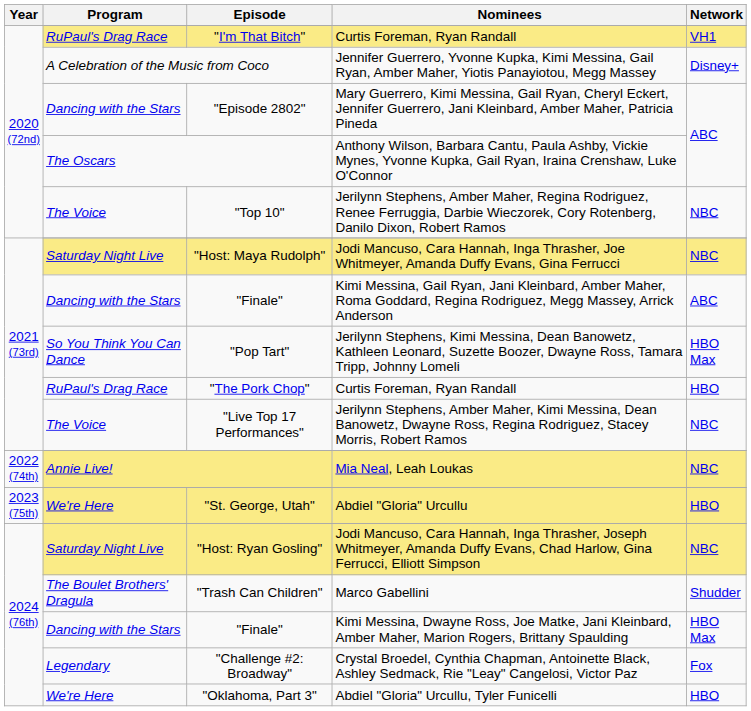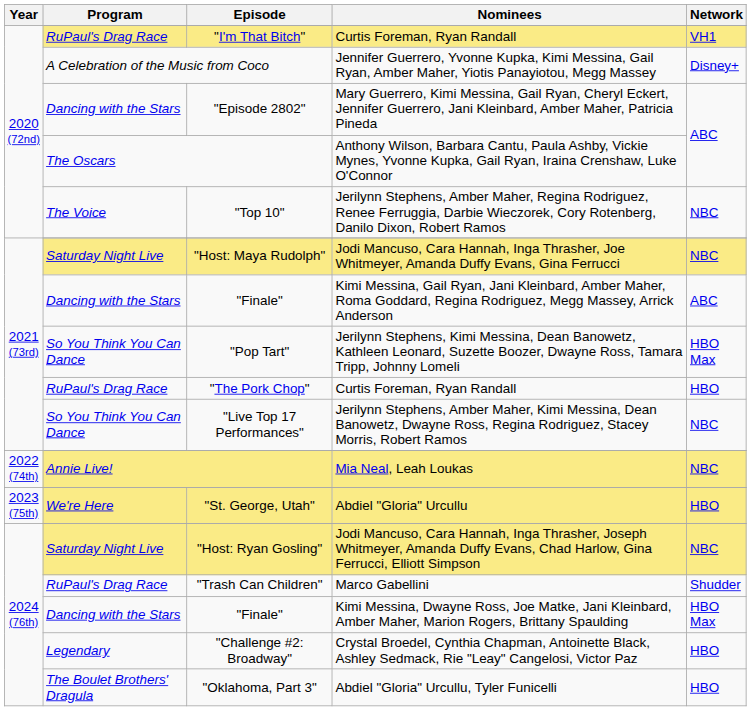 <table class="wikitable" style="width:100%">
 <tr bgcolor="#bebebe">
 <th width="5%">Year</th>
 <th width="20%">Program</th>
 <th width="20%">Episode</th>
 <th width="50%">Nominees</th>
 <th width="5%">Network</th>
 </tr>
 <tr>
 <td rowspan=6 style="text-align:center"><a href='#'>2020</a><br><small><a href='#'>(72nd)</a></small><br></td>
 </tr>
 <tr style="background:#FAEB86">
 <td><em><a href='#'>RuPaul's Drag Race</a></em></td>
 <td align=center>"<a href='#'>I'm That Bitch</a>"</td>
 <td>Curtis Foreman, Ryan Randall</td>
 <td><a href='#'>VH1</a></td>
 </tr>
 <tr>
 <td colspan=2><em>A Celebration of the Music from Coco</em></td>
 <td>Jennifer Guerrero, Yvonne Kupka, Kimi Messina, Gail Ryan, Amber Maher, Yiotis Panayiotou, Megg Massey</td>
 <td><a href='#'>Disney+</a></td>
 </tr>
 <tr>
 <td><em><a href='#'>Dancing with the Stars</a></em></td>
 <td align=center>"Episode 2802"</td>
 <td>Mary Guerrero, Kimi Messina, Gail Ryan, Cheryl Eckert, Jennifer Guerrero, Jani Kleinbard, Amber Maher, Patricia Pineda</td>
 <td rowspan=2><a href='#'>ABC</a></td>
 </tr>
 <tr>
 <td colspan=2><em><a href='#'>The Oscars</a></em></td>
 <td>Anthony Wilson, Barbara Cantu, Paula Ashby, Vickie Mynes, Yvonne Kupka, Gail Ryan, Iraina Crenshaw, Luke O'Connor</td>
 </tr>
 <tr>
 <td><em><a href='#'>The Voice</a></em></td>
 <td align=center>"Top 10"</td>
 <td>Jerilynn Stephens, Amber Maher, Regina Rodriguez, Renee Ferruggia, Darbie Wieczorek, Cory Rotenberg, Danilo Dixon, Robert Ramos</td>
 <td><a href='#'>NBC</a></td>
 </tr>
 <tr>
 <td rowspan=6 style="text-align:center"><a href='#'>2021</a><br><small><a href='#'>(73rd)</a></small><br></td>
 </tr>
 <tr style="background:#FAEB86">
 <td><em><a href='#'>Saturday Night Live</a></em></td>
 <td align=center>"Host: Maya Rudolph"</td>
 <td>Jodi Mancuso, Cara Hannah, Inga Thrasher, Joe Whitmeyer, Amanda Duffy Evans, Gina Ferrucci</td>
 <td><a href='#'>NBC</a></td>
 </tr>
 <tr>
 <td><em><a href='#'>Dancing with the Stars</a></em></td>
 <td align=center>"Finale"</td>
 <td>Kimi Messina, Gail Ryan, Jani Kleinbard, Amber Maher, Roma Goddard, Regina Rodriguez, Megg Massey, Arrick Anderson</td>
 <td><a href='#'>ABC</a></td>
 </tr>
 <tr>
 <td><em><a href='#'>So You Think You Can Dance</a></em></td>
 <td align=center>"Pop Tart"</td>
 <td>Jerilynn Stephens, Kimi Messina, Dean Banowetz, Kathleen Leonard, Suzette Boozer, Dwayne Ross, Tamara Tripp, Johnny Lomeli</td>
 <td><a href='#'>HBO Max</a></td>
 </tr>
 <tr>
 <td><em><a href='#'>RuPaul's Drag Race</a></em></td>
 <td align=center>"<a href='#'>The Pork Chop</a>"</td>
 <td>Curtis Foreman, Ryan Randall</td>
 <td><a href='#'>HBO</a></td>
 </tr>
 <tr>
-<td><em><a href='#'>The Voice</a></em></td>
+<td><em><a href='#'>So You Think You Can Dance</a></em></td>
 <td align=center>"Live Top 17 Performances"</td>
 <td>Jerilynn Stephens, Amber Maher, Kimi Messina, Dean Banowetz, Dwayne Ross, Regina Rodriguez, Stacey Morris, Robert Ramos</td>
 <td><a href='#'>NBC</a></td>
 </tr>
 <tr>
 <td rowspan=2 style="text-align:center"><a href='#'>2022</a><br><small><a href='#'>(74th)</a></small><br></td>
 </tr>
 <tr style="background:#FAEB86">
 <td colspan=2><em><a href='#'>Annie Live!</a></em></td>
 <td><a href='#'>Mia Neal</a>, Leah Loukas</td>
 <td><a href='#'>NBC</a></td>
 </tr>
 <tr>
 <td rowspan=2 style="text-align:center"><a href='#'>2023</a><br><small><a href='#'>(75th)</a></small><br></td>
 </tr>
 <tr style="background:#FAEB86">
 <td><em><a href='#'>We're Here</a></em></td>
 <td align=center>"St. George, Utah"</td>
 <td>Abdiel "Gloria" Urcullu</td>
 <td><a href='#'>HBO</a></td>
 </tr>
 <tr>
 <td rowspan=6 style="text-align:center"><a href='#'>2024</a><br><small><a href='#'>(76th)</a></small><br></td>
 </tr>
 <tr style="background:#FAEB86">
 <td><em><a href='#'>Saturday Night Live</a></em></td>
 <td align=center>"Host: Ryan Gosling"</td>
 <td>Jodi Mancuso, Cara Hannah, Inga Thrasher, Joseph Whitmeyer, Amanda Duffy Evans, Chad Harlow, Gina Ferrucci, Elliott Simpson</td>
 <td><a href='#'>NBC</a></td>
 </tr>
 <tr>
-<td><em><a href='#'>The Boulet Brothers' Dragula</a></em></td>
+<td><em><a href='#'>RuPaul's Drag Race</a></em></td>
 <td align=center>"Trash Can Children"</td>
 <td>Marco Gabellini</td>
 <td><a href='#'>Shudder</a></td>
 </tr>
 <tr>
 <td><em><a href='#'>Dancing with the Stars</a></em></td>
 <td align=center>"Finale"</td>
 <td>Kimi Messina, Dwayne Ross, Joe Matke, Jani Kleinbard, Amber Maher, Marion Rogers, Brittany Spaulding</td>
 <td><a href='#'>HBO Max</a></td>
 </tr>
 <tr>
 <td><em><a href='#'>Legendary</a></em></td>
 <td align=center>"Challenge #2: Broadway"</td>
 <td>Crystal Broedel, Cynthia Chapman, Antoinette Black, Ashley Sedmack, Rie "Leay" Cangelosi, Victor Paz</td>
-<td><a href='#'>Fox</a></td>
+<td><a href='#'>HBO</a></td>
 </tr>
 <tr>
-<td><em><a href='#'>We're Here</a></em></td>
+<td><em><a href='#'>The Boulet Brothers' Dragula</a></em></td>
 <td align=center>"Oklahoma, Part 3"</td>
 <td>Abdiel "Gloria" Urcullu, Tyler Funicelli</td>
 <td><a href='#'>HBO</a></td>
 </tr>
 </table>
